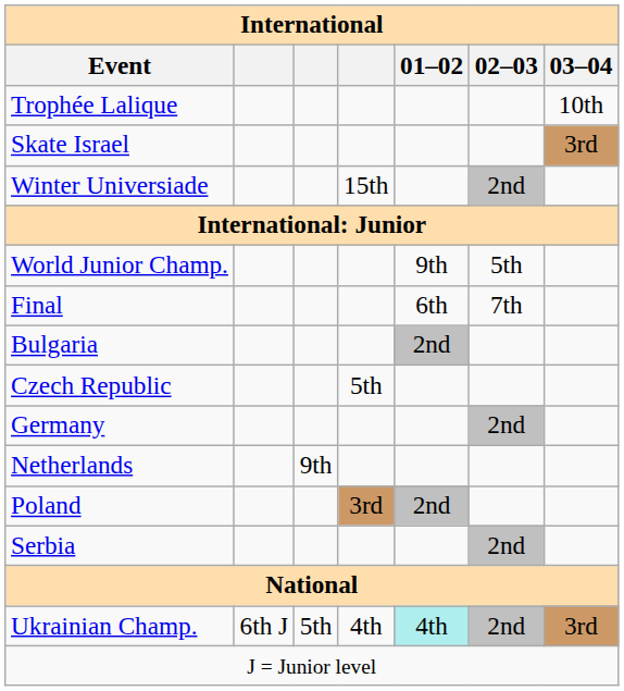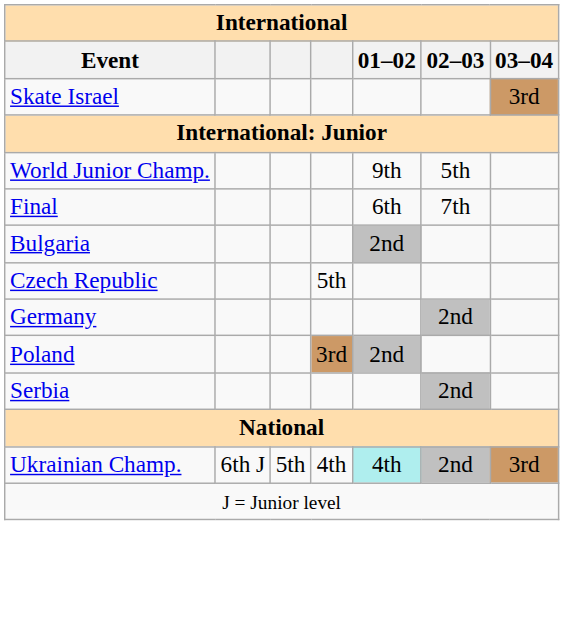 <table class="wikitable" style="text-align:center">
 <tr>
 <th style="background-color: #ffdead; " colspan=7 align=center>International</th>
 </tr>
 <tr>
 <th>Event</th>
 <th></th>
 <th></th>
 <th></th>
 <th>01–02</th>
 <th>02–03</th>
 <th>03–04</th>
 </tr>
 <tr>
-<td align=left> <a href='#'>Trophée Lalique</a></td>
-<td></td>
-<td></td>
-<td></td>
-<td></td>
-<td></td>
-<td>10th</td>
-</tr>
-<tr>
 <td align=left><a href='#'>Skate Israel</a></td>
 <td></td>
 <td></td>
 <td></td>
 <td></td>
 <td></td>
 <td bgcolor=cc9966>3rd</td>
-</tr>
-<tr>
-<td align=left><a href='#'>Winter Universiade</a></td>
-<td></td>
-<td></td>
-<td>15th</td>
-<td></td>
-<td bgcolor=silver>2nd</td>
-<td></td>
 </tr>
 <tr>
 <th style="background-color: #ffdead; " colspan=7 align=center>International: Junior</th>
 </tr>
 <tr>
 <td align=left><a href='#'>World Junior Champ.</a></td>
 <td></td>
 <td></td>
 <td></td>
 <td>9th</td>
 <td>5th</td>
 <td></td>
 </tr>
 <tr>
 <td align=left> <a href='#'>Final</a></td>
 <td></td>
 <td></td>
 <td></td>
 <td>6th</td>
 <td>7th</td>
 <td></td>
 </tr>
 <tr>
 <td align=left> <a href='#'>Bulgaria</a></td>
 <td></td>
 <td></td>
 <td></td>
 <td bgcolor=silver>2nd</td>
 <td></td>
 <td></td>
 </tr>
 <tr>
 <td align=left> <a href='#'>Czech Republic</a></td>
 <td></td>
 <td></td>
 <td>5th</td>
 <td></td>
 <td></td>
 <td></td>
 </tr>
 <tr>
 <td align=left> <a href='#'>Germany</a></td>
 <td></td>
 <td></td>
 <td></td>
 <td></td>
 <td bgcolor=silver>2nd</td>
 <td></td>
 </tr>
 <tr>
-<td align=left> <a href='#'>Netherlands</a></td>
-<td></td>
-<td>9th</td>
-<td></td>
-<td></td>
-<td></td>
-<td></td>
-</tr>
-<tr>
 <td align=left> <a href='#'>Poland</a></td>
 <td></td>
 <td></td>
 <td bgcolor=cc9966>3rd</td>
 <td bgcolor=silver>2nd</td>
 <td></td>
 <td></td>
 </tr>
 <tr>
 <td align=left> <a href='#'>Serbia</a></td>
 <td></td>
 <td></td>
 <td></td>
 <td></td>
 <td bgcolor=silver>2nd</td>
 <td></td>
 </tr>
 <tr>
 <th style="background-color: #ffdead; " colspan=7 align=center>National</th>
 </tr>
 <tr>
 <td align=left><a href='#'>Ukrainian Champ.</a></td>
 <td>6th J</td>
 <td>5th</td>
 <td>4th</td>
 <td style="background: paleturquoise;">4th</td>
 <td bgcolor=silver>2nd</td>
 <td bgcolor=cc9966>3rd</td>
 </tr>
 <tr>
 <td colspan=7 align=center><small> J = Junior level </small></td>
 </tr>
 </table>
